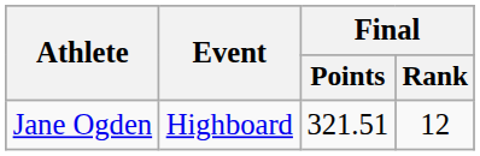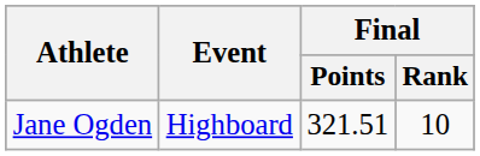 <table class=wikitable style=font-size:90%>
 <tr>
 <th rowspan=2>Athlete</th>
 <th rowspan=2>Event</th>
 <th colspan=2>Final</th>
 </tr>
 <tr style=font-size:95%>
 <th>Points</th>
 <th>Rank</th>
 </tr>
 <tr align=center>
 <td align=left><a href='#'>Jane Ogden</a></td>
 <td align=left><a href='#'>Highboard</a></td>
 <td>321.51</td>
-<td>12</td>
+<td>10</td>
 </tr>
 </table>
